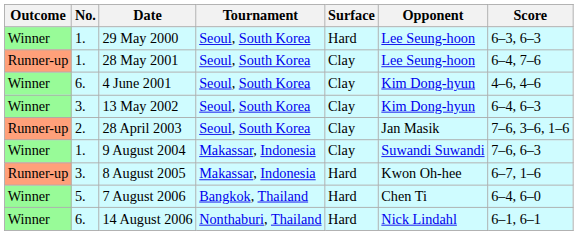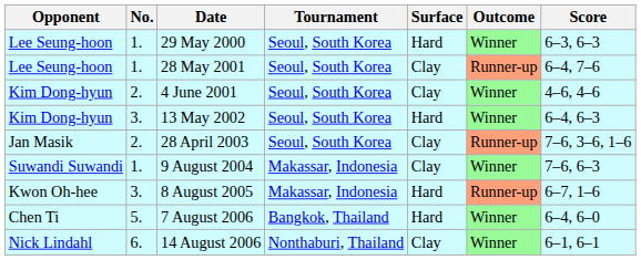 <table class="wikitable">
 <tr>
-<th>Outcome</th>
+<th>Opponent</th>
 <th>No.</th>
 <th>Date</th>
 <th>Tournament</th>
 <th>Surface</th>
-<th>Opponent</th>
+<th>Outcome</th>
 <th>Score</th>
 </tr>
 <tr bgcolor="CFFCFF">
-<td bgcolor=98FB98>Winner</td>
+<td> <a href='#'>Lee Seung-hoon</a></td>
 <td>1.</td>
 <td>29 May 2000</td>
 <td><a href='#'>Seoul</a>, <a href='#'>South Korea</a></td>
 <td>Hard</td>
-<td> <a href='#'>Lee Seung-hoon</a></td>
+<td bgcolor=98FB98>Winner</td>
 <td>6–3, 6–3</td>
 </tr>
 <tr bgcolor="CFFCFF">
-<td bgcolor=#FFA07A>Runner-up</td>
+<td> <a href='#'>Lee Seung-hoon</a></td>
 <td>1.</td>
 <td>28 May 2001</td>
 <td><a href='#'>Seoul</a>, <a href='#'>South Korea</a></td>
 <td>Clay</td>
-<td> <a href='#'>Lee Seung-hoon</a></td>
+<td bgcolor=#FFA07A>Runner-up</td>
 <td>6–4, 7–6</td>
 </tr>
 <tr bgcolor="CFFCFF">
-<td bgcolor=98FB98>Winner</td>
-<td>6.</td>
+<td> <a href='#'>Kim Dong-hyun</a></td>
+<td>2.</td>
 <td>4 June 2001</td>
 <td><a href='#'>Seoul</a>, <a href='#'>South Korea</a></td>
 <td>Clay</td>
-<td> <a href='#'>Kim Dong-hyun</a></td>
+<td bgcolor=98FB98>Winner</td>
 <td>4–6, 4–6</td>
 </tr>
 <tr bgcolor="CFFCFF">
-<td bgcolor=98FB98>Winner</td>
+<td> <a href='#'>Kim Dong-hyun</a></td>
 <td>3.</td>
 <td>13 May 2002</td>
 <td><a href='#'>Seoul</a>, <a href='#'>South Korea</a></td>
-<td>Clay</td>
-<td> <a href='#'>Kim Dong-hyun</a></td>
+<td>Hard</td>
+<td bgcolor=98FB98>Winner</td>
 <td>6–4, 6–3</td>
 </tr>
 <tr bgcolor="CFFCFF">
-<td bgcolor=#FFA07A>Runner-up</td>
+<td> Jan Masik</td>
 <td>2.</td>
 <td>28 April 2003</td>
 <td><a href='#'>Seoul</a>, <a href='#'>South Korea</a></td>
 <td>Clay</td>
-<td> Jan Masik</td>
+<td bgcolor=#FFA07A>Runner-up</td>
 <td>7–6, 3–6, 1–6</td>
 </tr>
 <tr bgcolor="CFFCFF">
-<td bgcolor=98FB98>Winner</td>
+<td> <a href='#'>Suwandi Suwandi</a></td>
 <td>1.</td>
 <td>9 August 2004</td>
 <td><a href='#'>Makassar</a>, <a href='#'>Indonesia</a></td>
 <td>Clay</td>
-<td> <a href='#'>Suwandi Suwandi</a></td>
+<td bgcolor=98FB98>Winner</td>
 <td>7–6, 6–3</td>
 </tr>
 <tr bgcolor="CFFCFF">
-<td bgcolor=#FFA07A>Runner-up</td>
+<td> Kwon Oh-hee</td>
 <td>3.</td>
 <td>8 August 2005</td>
 <td><a href='#'>Makassar</a>, <a href='#'>Indonesia</a></td>
 <td>Hard</td>
-<td> Kwon Oh-hee</td>
+<td bgcolor=#FFA07A>Runner-up</td>
 <td>6–7, 1–6</td>
 </tr>
 <tr bgcolor="CFFCFF">
-<td bgcolor=98FB98>Winner</td>
+<td> Chen Ti</td>
 <td>5.</td>
 <td>7 August 2006</td>
 <td><a href='#'>Bangkok</a>, <a href='#'>Thailand</a></td>
 <td>Hard</td>
-<td> Chen Ti</td>
+<td bgcolor=98FB98>Winner</td>
 <td>6–4, 6–0</td>
 </tr>
 <tr bgcolor="CFFCFF">
-<td bgcolor=98FB98>Winner</td>
+<td> <a href='#'>Nick Lindahl</a></td>
 <td>6.</td>
 <td>14 August 2006</td>
 <td><a href='#'>Nonthaburi</a>, <a href='#'>Thailand</a></td>
-<td>Hard</td>
-<td> <a href='#'>Nick Lindahl</a></td>
+<td>Clay</td>
+<td bgcolor=98FB98>Winner</td>
 <td>6–1, 6–1</td>
 </tr>
 </table>
